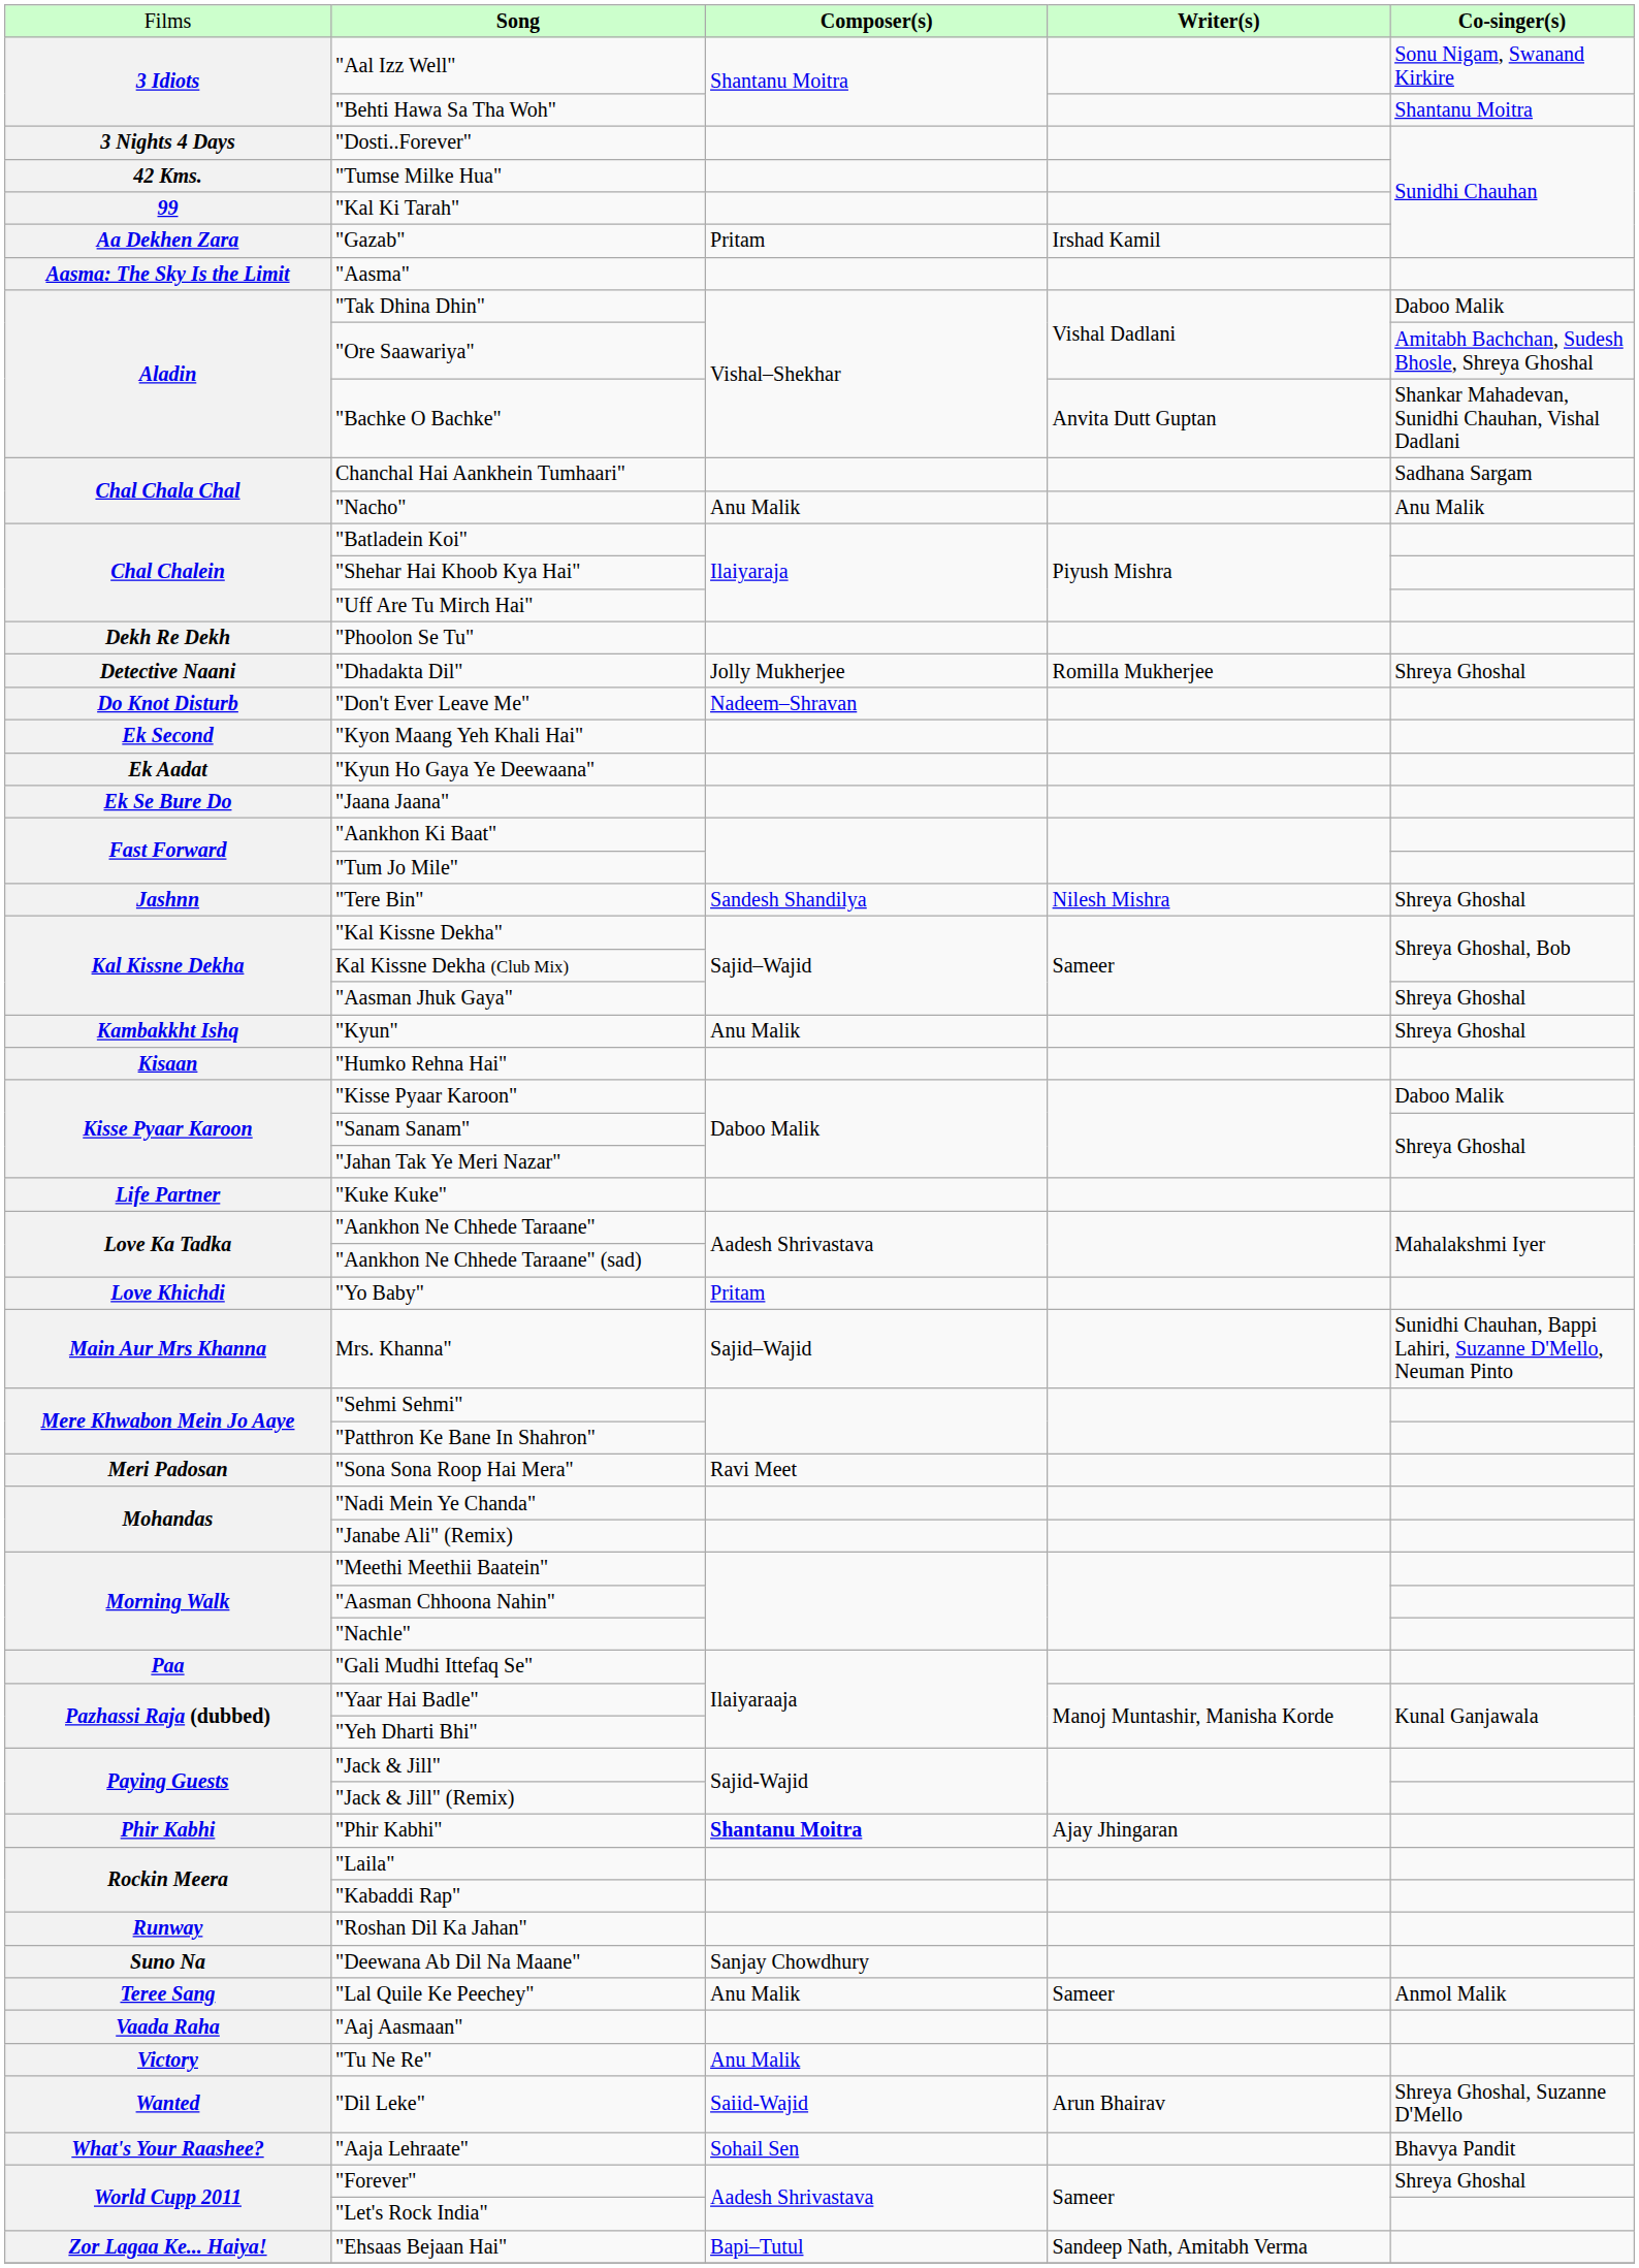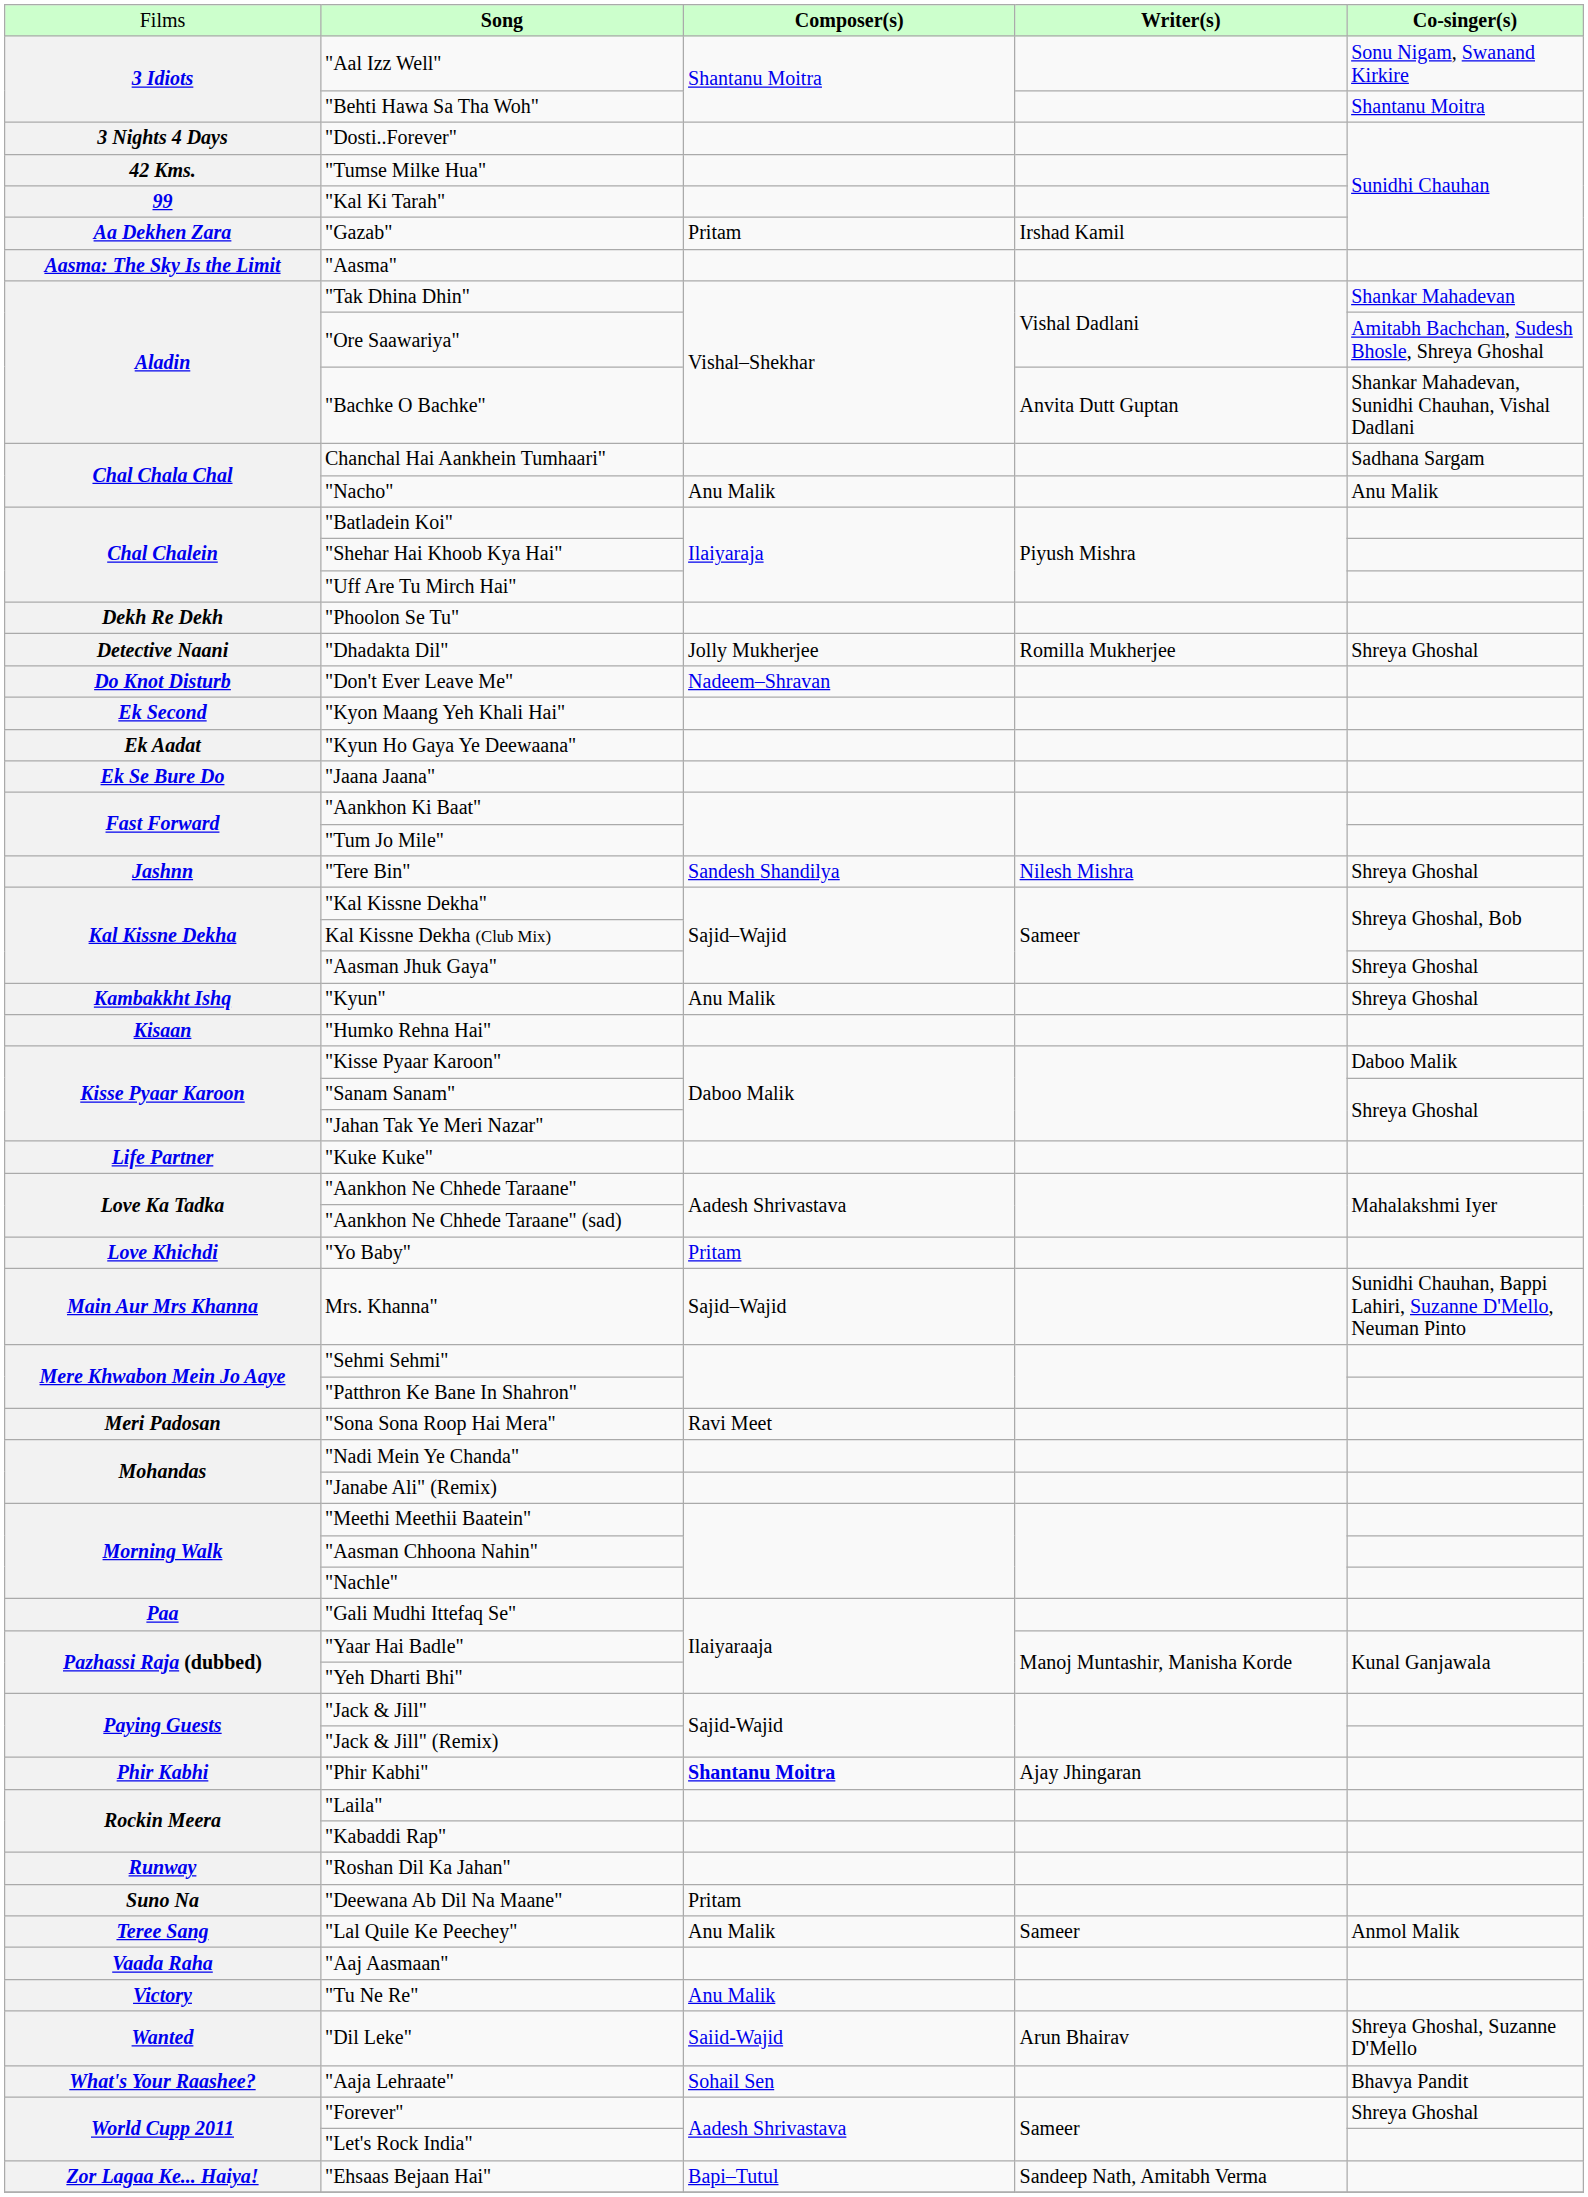 <table class="wikitable plainrowheaders" style="width:100%;" textcolor:#000;">
 <tr style="background:#cfc; text-align:center;">
 <td scope="col" style="width:20%;">Films</td>
 <td scope="col" style="width:23%;"><strong>Song</strong></td>
 <td scope="col" style="width:21%;"><strong>Composer(s)</strong></td>
 <td scope="col" style="width:21%;"><strong>Writer(s)</strong></td>
 <td scope="col" style="width:18%;"><strong>Co-singer(s)</strong></td>
 </tr>
 <tr>
 <th scope="row" rowspan=2><em><a href='#'>3 Idiots</a></em></th>
 <td>"Aal Izz Well"</td>
 <td rowspan=2><a href='#'>Shantanu Moitra</a></td>
 <td></td>
 <td><a href='#'>Sonu Nigam</a>, <a href='#'>Swanand Kirkire</a></td>
 </tr>
 <tr>
 <td>"Behti Hawa Sa Tha Woh"</td>
 <td></td>
 <td><a href='#'>Shantanu Moitra</a></td>
 </tr>
 <tr>
 <th scope="row"><em>3 Nights 4 Days</em></th>
 <td>"Dosti..Forever"</td>
 <td></td>
 <td></td>
 <td rowspan=4><a href='#'>Sunidhi Chauhan</a></td>
 </tr>
 <tr>
 <th scope="row"><em>42 Kms.</em></th>
 <td>"Tumse Milke Hua"</td>
 <td></td>
 <td></td>
 </tr>
 <tr>
 <th scope="row"><em><a href='#'>99</a></em></th>
 <td>"Kal Ki Tarah"</td>
 <td></td>
 <td></td>
 </tr>
 <tr>
 <th scope="row"><em><a href='#'>Aa Dekhen Zara</a></em></th>
 <td>"Gazab"</td>
 <td>Pritam</td>
 <td>Irshad Kamil</td>
 </tr>
 <tr>
 <th scope="row"><em><a href='#'>Aasma: The Sky Is the Limit</a></em></th>
 <td>"Aasma"</td>
 <td></td>
 <td></td>
 <td></td>
 </tr>
 <tr>
 <th scope="row" rowspan=3><em><a href='#'>Aladin</a></em></th>
 <td>"Tak Dhina Dhin"</td>
 <td rowspan="3">Vishal–Shekhar</td>
 <td rowspan="2">Vishal Dadlani</td>
-<td>Daboo Malik</td>
+<td><a href='#'>Shankar Mahadevan</a></td>
 </tr>
 <tr>
 <td>"Ore Saawariya"</td>
 <td><a href='#'>Amitabh Bachchan</a>, <a href='#'>Sudesh Bhosle</a>, Shreya Ghoshal</td>
 </tr>
 <tr>
 <td>"Bachke O Bachke"</td>
 <td>Anvita Dutt Guptan</td>
 <td>Shankar Mahadevan, Sunidhi Chauhan, Vishal Dadlani</td>
 </tr>
 <tr>
 <th Rowspan=2 scope="row"><em><a href='#'>Chal Chala Chal</a></em></th>
 <td>Chanchal Hai Aankhein Tumhaari"</td>
 <td></td>
 <td></td>
 <td>Sadhana Sargam</td>
 </tr>
 <tr>
 <td>"Nacho"</td>
 <td>Anu Malik</td>
 <td></td>
 <td>Anu Malik</td>
 </tr>
 <tr>
 <th scope="row" rowspan=3><em><a href='#'>Chal Chalein</a></em></th>
 <td>"Batladein Koi"</td>
 <td rowspan=3><a href='#'>Ilaiyaraja</a></td>
 <td rowspan=3>Piyush Mishra</td>
 <td></td>
 </tr>
 <tr>
 <td>"Shehar Hai Khoob Kya Hai"</td>
 <td></td>
 </tr>
 <tr>
 <td>"Uff Are Tu Mirch Hai"</td>
 <td></td>
 </tr>
 <tr>
 <th scope="row"><em>Dekh Re Dekh</em></th>
 <td>"Phoolon Se Tu"</td>
 <td></td>
 <td></td>
 <td></td>
 </tr>
 <tr>
 <th scope="row"><em>Detective Naani</em></th>
 <td>"Dhadakta Dil"</td>
 <td>Jolly Mukherjee</td>
 <td>Romilla Mukherjee</td>
 <td>Shreya Ghoshal</td>
 </tr>
 <tr>
 <th scope="row"><em><a href='#'>Do Knot Disturb</a></em></th>
 <td>"Don't Ever Leave Me"</td>
 <td><a href='#'>Nadeem–Shravan</a></td>
 <td></td>
 <td></td>
 </tr>
 <tr>
 <th scope="row"><em><a href='#'>Ek Second</a></em></th>
 <td>"Kyon Maang Yeh Khali Hai"</td>
 <td></td>
 <td></td>
 <td></td>
 </tr>
 <tr>
 <th scope="row"><em>Ek Aadat</em></th>
 <td>"Kyun Ho Gaya Ye Deewaana"</td>
 <td></td>
 <td></td>
 <td></td>
 </tr>
 <tr>
 <th scope="row"><em><a href='#'>Ek Se Bure Do</a></em></th>
 <td>"Jaana Jaana"</td>
 <td></td>
 <td></td>
 <td></td>
 </tr>
 <tr>
 <th scope="row" rowspan=2><em><a href='#'>Fast Forward</a></em></th>
 <td>"Aankhon Ki Baat"</td>
 <td rowspan=2></td>
 <td rowspan=2></td>
 <td></td>
 </tr>
 <tr>
 <td>"Tum Jo Mile"</td>
 <td></td>
 </tr>
 <tr>
 <th scope="row"><em><a href='#'>Jashnn</a></em></th>
 <td>"Tere Bin"</td>
 <td><a href='#'>Sandesh Shandilya</a></td>
 <td><a href='#'>Nilesh Mishra</a></td>
 <td>Shreya Ghoshal</td>
 </tr>
 <tr>
 <th scope="row" rowspan=3><em><a href='#'>Kal Kissne Dekha</a></em></th>
 <td>"Kal Kissne Dekha"</td>
 <td rowspan=3>Sajid–Wajid</td>
 <td rowspan=3>Sameer</td>
 <td rowspan=2>Shreya Ghoshal, Bob</td>
 </tr>
 <tr>
 <td>Kal Kissne Dekha <small>(Club Mix)</small></td>
 </tr>
 <tr>
 <td>"Aasman Jhuk Gaya"</td>
 <td>Shreya Ghoshal</td>
 </tr>
 <tr>
 <th scope="row"><em><a href='#'>Kambakkht Ishq</a></em></th>
 <td>"Kyun"</td>
 <td>Anu Malik</td>
 <td></td>
 <td>Shreya Ghoshal</td>
 </tr>
 <tr>
 <th scope="row"><em><a href='#'>Kisaan</a></em></th>
 <td>"Humko Rehna Hai"</td>
 <td></td>
 <td></td>
 <td></td>
 </tr>
 <tr>
 <th scope="row" rowspan=3><em><a href='#'>Kisse Pyaar Karoon</a></em></th>
 <td>"Kisse Pyaar Karoon"</td>
 <td rowspan=3>Daboo Malik</td>
 <td rowspan=3></td>
 <td>Daboo Malik</td>
 </tr>
 <tr>
 <td>"Sanam Sanam"</td>
 <td rowspan="2">Shreya Ghoshal</td>
 </tr>
 <tr>
 <td>"Jahan Tak Ye Meri Nazar"</td>
 </tr>
 <tr>
 <th scope="row"><em><a href='#'>Life Partner</a></em></th>
 <td>"Kuke Kuke"</td>
 <td></td>
 <td></td>
 <td></td>
 </tr>
 <tr>
 <th scope="row" rowspan=2><em>Love Ka Tadka</em></th>
 <td>"Aankhon Ne Chhede Taraane"</td>
 <td rowspan=2>Aadesh Shrivastava</td>
 <td rowspan=2></td>
 <td rowspan=2>Mahalakshmi Iyer</td>
 </tr>
 <tr>
 <td>"Aankhon Ne Chhede Taraane" (sad)</td>
 </tr>
 <tr>
 <th scope="row"><em><a href='#'>Love Khichdi</a></em></th>
 <td>"Yo Baby"</td>
 <td><a href='#'>Pritam</a></td>
 <td></td>
 <td></td>
 </tr>
 <tr>
 <th scope="row"><em><a href='#'>Main Aur Mrs Khanna</a></em></th>
 <td>Mrs. Khanna"</td>
 <td>Sajid–Wajid</td>
 <td></td>
 <td>Sunidhi Chauhan, Bappi Lahiri, <a href='#'>Suzanne D'Mello</a>, Neuman Pinto</td>
 </tr>
 <tr>
 <th scope="row" rowspan=2><em><a href='#'>Mere Khwabon Mein Jo Aaye</a></em></th>
 <td>"Sehmi Sehmi"</td>
 <td rowspan=2></td>
 <td rowspan=2></td>
 <td></td>
 </tr>
 <tr>
 <td>"Patthron Ke Bane In Shahron"</td>
 <td></td>
 </tr>
 <tr>
 <th scope="row"><em>Meri Padosan</em></th>
 <td>"Sona Sona Roop Hai Mera"</td>
 <td>Ravi Meet</td>
 <td></td>
 <td></td>
 </tr>
 <tr>
 <th scope="row" rowspan=2><em>Mohandas</em></th>
 <td>"Nadi Mein Ye Chanda"</td>
 <td></td>
 <td></td>
 <td></td>
 </tr>
 <tr>
 <td>"Janabe Ali" (Remix)</td>
 <td></td>
 <td></td>
 <td></td>
 </tr>
 <tr>
 <th scope="row" rowspan=3><em><a href='#'>Morning Walk</a></em></th>
 <td>"Meethi Meethii Baatein"</td>
 <td rowspan=3></td>
 <td rowspan=3></td>
 <td></td>
 </tr>
 <tr>
 <td>"Aasman Chhoona Nahin"</td>
 <td></td>
 </tr>
 <tr>
 <td>"Nachle"</td>
 <td></td>
 </tr>
 <tr>
 <th scope="row"><em><a href='#'>Paa</a></em></th>
 <td>"Gali Mudhi Ittefaq Se"</td>
 <td rowspan=3>Ilaiyaraaja</td>
 <td></td>
 <td></td>
 </tr>
 <tr>
 <th scope="row" rowspan=2><em><a href='#'>Pazhassi Raja</a></em> (dubbed)</th>
 <td>"Yaar Hai Badle"</td>
 <td rowspan=2>Manoj Muntashir, Manisha Korde</td>
 <td rowspan=2>Kunal Ganjawala</td>
 </tr>
 <tr>
 <td>"Yeh Dharti Bhi"</td>
 </tr>
 <tr>
 <th scope="row" rowspan=2><em><a href='#'>Paying Guests</a></em></th>
 <td>"Jack & Jill"</td>
 <td rowspan=2>Sajid-Wajid</td>
 <td rowspan=2></td>
 <td></td>
 </tr>
 <tr>
 <td>"Jack & Jill" (Remix)</td>
 <td></td>
 </tr>
 <tr>
 <th scope="row"><em><a href='#'>Phir Kabhi</a></em></th>
 <td>"Phir Kabhi"</td>
 <td><strong><a href='#'>Shantanu Moitra</a></strong></td>
 <td>Ajay Jhingaran</td>
 <td></td>
 </tr>
 <tr>
 <th scope="row" rowspan=2><em>Rockin Meera</em></th>
 <td>"Laila"</td>
 <td></td>
 <td></td>
 <td></td>
 </tr>
 <tr>
 <td>"Kabaddi Rap"</td>
 <td></td>
 <td></td>
 <td></td>
 </tr>
 <tr>
 <th scope="row"><em><a href='#'>Runway</a></em></th>
 <td>"Roshan Dil Ka Jahan"</td>
 <td></td>
 <td></td>
 <td></td>
 </tr>
 <tr>
 <th scope="row"><em>Suno Na</em></th>
 <td>"Deewana Ab Dil Na Maane"</td>
-<td>Sanjay Chowdhury</td>
+<td>Pritam</td>
 <td></td>
 <td></td>
 </tr>
 <tr>
 <th scope="row"><em><a href='#'>Teree Sang</a></em></th>
 <td>"Lal Quile Ke Peechey"</td>
 <td>Anu Malik</td>
 <td>Sameer</td>
 <td>Anmol Malik</td>
 </tr>
 <tr>
 <th scope="row"><em><a href='#'>Vaada Raha</a></em></th>
 <td>"Aaj Aasmaan"</td>
 <td></td>
 <td></td>
 <td></td>
 </tr>
 <tr>
 <th scope="row"><em><a href='#'>Victory</a></em></th>
 <td>"Tu Ne Re"</td>
 <td><a href='#'>Anu Malik</a></td>
 <td></td>
 <td></td>
 </tr>
 <tr>
 <th scope="row"><em><a href='#'>Wanted</a></em></th>
 <td>"Dil Leke"</td>
 <td><a href='#'>Saiid-Wajid</a></td>
 <td>Arun Bhairav</td>
 <td>Shreya Ghoshal, Suzanne D'Mello</td>
 </tr>
 <tr>
 <th scope="row"><em><a href='#'>What's Your Raashee?</a></em></th>
 <td>"Aaja Lehraate"</td>
 <td><a href='#'>Sohail Sen</a></td>
 <td></td>
 <td>Bhavya Pandit</td>
 </tr>
 <tr>
 <th scope="row" rowspan=2><em><a href='#'>World Cupp 2011</a></em></th>
 <td>"Forever"</td>
 <td rowspan=2><a href='#'>Aadesh Shrivastava</a></td>
 <td rowspan=2>Sameer</td>
 <td>Shreya Ghoshal</td>
 </tr>
 <tr>
 <td>"Let's Rock India"</td>
 <td></td>
 </tr>
 <tr>
 <th scope="row"><em><a href='#'>Zor Lagaa Ke... Haiya!</a></em></th>
 <td>"Ehsaas Bejaan Hai"</td>
 <td><a href='#'>Bapi–Tutul</a></td>
 <td>Sandeep Nath, Amitabh Verma</td>
 <td></td>
 </tr>
 <tr>
 </tr>
 </table>
